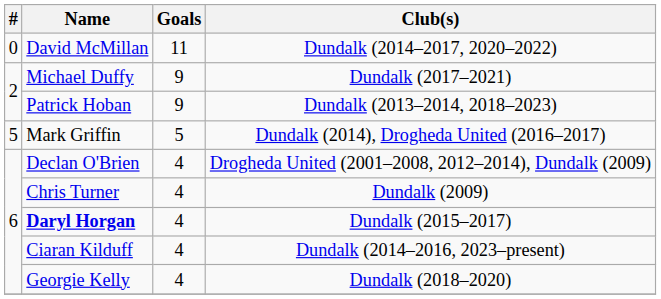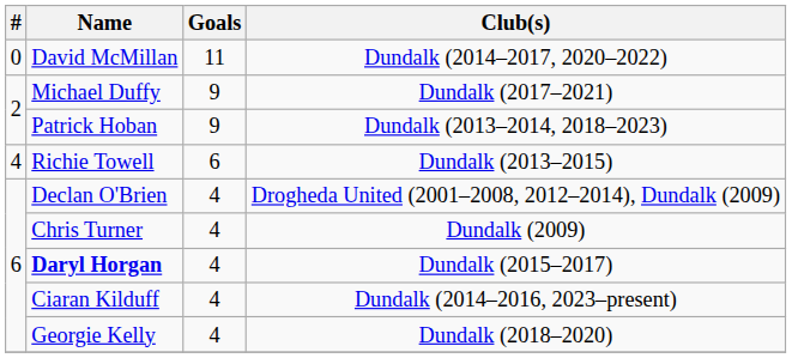 <table class="wikitable" style="text-align: center;">
 <tr>
 <th>#</th>
 <th>Name</th>
 <th>Goals</th>
 <th>Club(s)</th>
 </tr>
 <tr>
 <td>0</td>
 <td align="left"> <a href='#'>David McMillan</a></td>
 <td>11</td>
 <td><a href='#'>Dundalk</a> (2014–2017, 2020–2022)</td>
 </tr>
 <tr>
 <td rowspan="2">2</td>
 <td align="left"> <a href='#'>Michael Duffy</a></td>
 <td>9</td>
 <td><a href='#'>Dundalk</a> (2017–2021)</td>
 </tr>
 <tr>
 <td align="left"> <a href='#'>Patrick Hoban</a></td>
 <td>9</td>
 <td><a href='#'>Dundalk</a> (2013–2014, 2018–2023)</td>
 </tr>
 <tr>
-<td>5</td>
-<td align="left"> Mark Griffin</td>
-<td>5</td>
-<td><a href='#'>Dundalk</a> (2014), <a href='#'>Drogheda United</a> (2016–2017)</td>
+<td>4</td>
+<td align="left"> <a href='#'>Richie Towell</a></td>
+<td>6</td>
+<td><a href='#'>Dundalk</a> (2013–2015)</td>
 </tr>
 <tr>
 <td rowspan="5">6</td>
 <td align="left"> <a href='#'>Declan O'Brien</a></td>
 <td>4</td>
 <td><a href='#'>Drogheda United</a> (2001–2008, 2012–2014), <a href='#'>Dundalk</a> (2009)</td>
 </tr>
 <tr>
 <td align="left"> <a href='#'>Chris Turner</a></td>
 <td>4</td>
 <td><a href='#'>Dundalk</a> (2009)</td>
 </tr>
 <tr>
 <td align="left"> <strong><a href='#'>Daryl Horgan</a></strong></td>
 <td>4</td>
 <td><a href='#'>Dundalk</a> (2015–2017)</td>
 </tr>
 <tr>
 <td align="left"> <a href='#'>Ciaran Kilduff</a></td>
 <td>4</td>
 <td><a href='#'>Dundalk</a> (2014–2016, 2023–present)</td>
 </tr>
 <tr>
 <td align="left"> <a href='#'>Georgie Kelly</a></td>
 <td>4</td>
 <td><a href='#'>Dundalk</a> (2018–2020)</td>
 </tr>
 <tr>
 </tr>
 </table>
